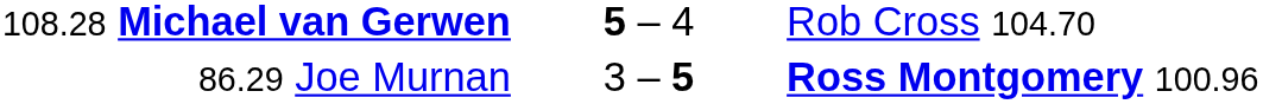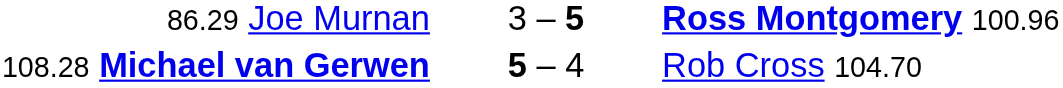 <table style="text-align:center">
 <tr>
 <th width=223></th>
 <th width=100></th>
 <th width=223></th>
 </tr>
 <tr>
+<td align=right><small>86.29</small> <a href='#'>Joe Murnan</a> </td>
+<td>3 – <strong>5</strong></td>
+<td align=left> <strong><a href='#'>Ross Montgomery</a></strong> <small>100.96</small></td>
+</tr>
+<tr>
 <td align=right><small>108.28</small> <strong><a href='#'>Michael van Gerwen</a></strong> </td>
 <td><strong>5</strong> – 4</td>
 <td align=left> <a href='#'>Rob Cross</a>  <small>104.70</small></td>
 </tr>
-<tr>
-<td align=right><small>86.29</small> <a href='#'>Joe Murnan</a> </td>
-<td>3 – <strong>5</strong></td>
-<td align=left> <strong><a href='#'>Ross Montgomery</a></strong> <small>100.96</small></td>
-</tr>
 </table>
